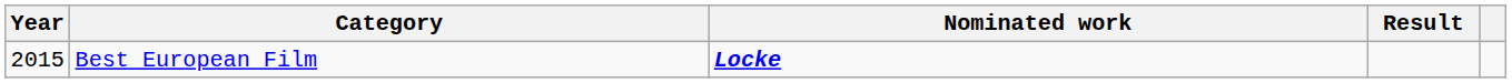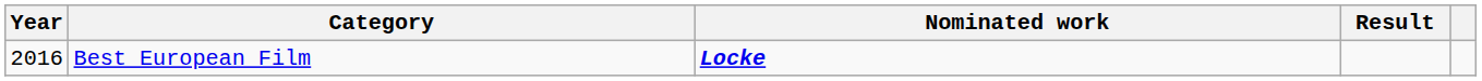 <table class="wikitable sortable">
 <tr>
 <th scope="col" style="width:1em;">Year</th>
 <th scope="col" style="width:39em;">Category</th>
 <th scope="col" style="width:40em;">Nominated work</th>
 <th scope="col" style="width:5em;">Result</th>
 <th scope="col" style="width:1em;"class="unsortable"></th>
 </tr>
 <tr>
-<td>2015</td>
+<td>2016</td>
 <td><a href='#'>Best European Film</a></td>
 <td><strong><em><a href='#'>Locke</a></em></strong></td>
 <td></td>
 <td></td>
 </tr>
 </table>
